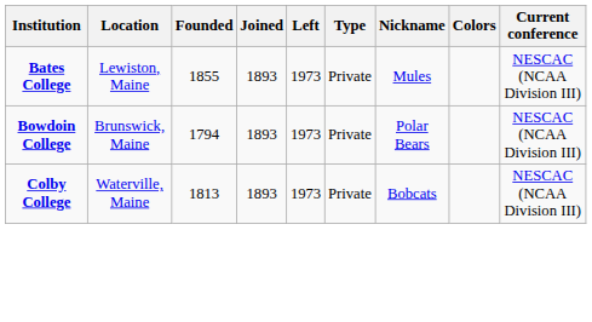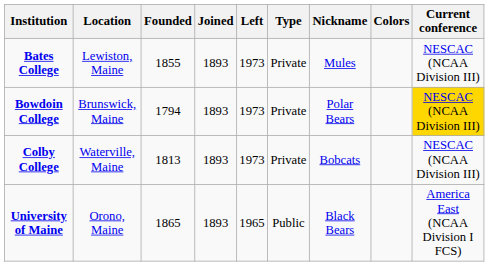 <table class="wikitable" style="text-align:center">
 <tr>
 <th>Institution</th>
 <th>Location</th>
 <th>Founded</th>
 <th>Joined</th>
 <th>Left</th>
 <th>Type</th>
 <th>Nickname</th>
 <th>Colors</th>
 <th>Current<br>conference</th>
 </tr>
 <tr>
 <td><strong><a href='#'>Bates College</a></strong></td>
 <td><a href='#'>Lewiston, Maine</a></td>
 <td>1855</td>
 <td>1893</td>
 <td>1973</td>
 <td>Private</td>
 <td><a href='#'>Mules</a></td>
 <td></td>
 <td><a href='#'>NESCAC</a><br>(NCAA Division III)</td>
 </tr>
 <tr>
 <td><strong><a href='#'>Bowdoin College</a></strong></td>
 <td><a href='#'>Brunswick, Maine</a></td>
 <td>1794</td>
 <td>1893</td>
 <td>1973</td>
 <td>Private</td>
 <td><a href='#'>Polar Bears</a></td>
 <td></td>
-<td><a href='#'>NESCAC</a><br>(NCAA Division III)</td>
+<td style="background: gold;"><a href='#'>NESCAC</a><br>(NCAA Division III)</td>
 </tr>
 <tr>
 <td><strong><a href='#'>Colby College</a></strong></td>
 <td><a href='#'>Waterville, Maine</a></td>
 <td>1813</td>
 <td>1893</td>
 <td>1973</td>
 <td>Private</td>
 <td><a href='#'>Bobcats</a></td>
 <td></td>
 <td><a href='#'>NESCAC</a><br>(NCAA Division III)</td>
 </tr>
+<tr>
+<td><strong><a href='#'>University of Maine</a></strong></td>
+<td><a href='#'>Orono, Maine</a></td>
+<td>1865</td>
+<td>1893</td>
+<td>1965</td>
+<td>Public</td>
+<td><a href='#'>Black Bears</a></td>
+<td></td>
+<td><a href='#'>America East</a><br>(NCAA Division I FCS)</td>
+</tr>
 </table>
